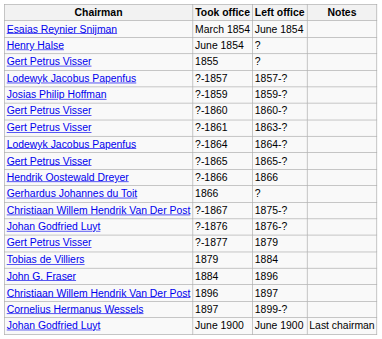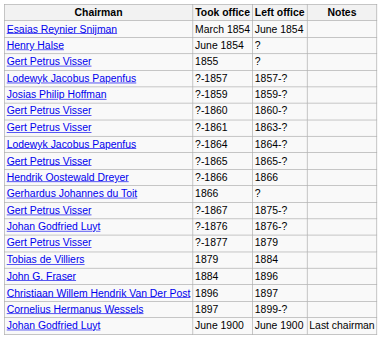 <table class="wikitable">
 <tr>
 <th>Chairman</th>
 <th>Took office</th>
 <th>Left office</th>
 <th>Notes</th>
 </tr>
 <tr>
 <td><a href='#'>Esaias Reynier Snijman</a></td>
 <td>March 1854</td>
 <td>June 1854</td>
 <td></td>
 </tr>
 <tr>
 <td><a href='#'>Henry Halse</a></td>
 <td>June 1854</td>
 <td>?</td>
 <td></td>
 </tr>
 <tr>
 <td><a href='#'>Gert Petrus Visser</a></td>
 <td>1855</td>
 <td>?</td>
 <td></td>
 </tr>
 <tr>
 <td><a href='#'>Lodewyk Jacobus Papenfus</a></td>
 <td>?-1857</td>
 <td>1857-?</td>
 <td></td>
 </tr>
 <tr>
 <td><a href='#'>Josias Philip Hoffman</a></td>
 <td>?-1859</td>
 <td>1859-?</td>
 <td></td>
 </tr>
 <tr>
 <td><a href='#'>Gert Petrus Visser</a></td>
 <td>?-1860</td>
 <td>1860-?</td>
 <td></td>
 </tr>
 <tr>
 <td><a href='#'>Gert Petrus Visser</a></td>
 <td>?-1861</td>
 <td>1863-?</td>
 <td></td>
 </tr>
 <tr>
 <td><a href='#'>Lodewyk Jacobus Papenfus</a></td>
 <td>?-1864</td>
 <td>1864-?</td>
 <td></td>
 </tr>
 <tr>
 <td><a href='#'>Gert Petrus Visser</a></td>
 <td>?-1865</td>
 <td>1865-?</td>
 <td></td>
 </tr>
 <tr>
 <td><a href='#'>Hendrik Oostewald Dreyer</a></td>
 <td>?-1866</td>
 <td>1866</td>
 <td></td>
 </tr>
 <tr>
 <td><a href='#'>Gerhardus Johannes du Toit</a></td>
 <td>1866</td>
 <td>?</td>
 <td></td>
 </tr>
 <tr>
-<td><a href='#'>Christiaan Willem Hendrik Van Der Post</a></td>
+<td><a href='#'>Gert Petrus Visser</a></td>
 <td>?-1867</td>
 <td>1875-?</td>
 <td></td>
 </tr>
 <tr>
 <td><a href='#'>Johan Godfried Luyt</a></td>
 <td>?-1876</td>
 <td>1876-?</td>
 <td></td>
 </tr>
 <tr>
 <td><a href='#'>Gert Petrus Visser</a></td>
 <td>?-1877</td>
 <td>1879</td>
 <td></td>
 </tr>
 <tr>
 <td><a href='#'>Tobias de Villiers</a></td>
 <td>1879</td>
 <td>1884</td>
 <td></td>
 </tr>
 <tr>
 <td><a href='#'>John G. Fraser</a></td>
 <td>1884</td>
 <td>1896</td>
 <td></td>
 </tr>
 <tr>
 <td><a href='#'>Christiaan Willem Hendrik Van Der Post</a></td>
 <td>1896</td>
 <td>1897</td>
 <td></td>
 </tr>
 <tr>
 <td><a href='#'>Cornelius Hermanus Wessels</a></td>
 <td>1897</td>
 <td>1899-?</td>
 <td></td>
 </tr>
 <tr>
 <td><a href='#'>Johan Godfried Luyt</a></td>
 <td>June 1900</td>
 <td>June 1900</td>
 <td>Last chairman</td>
 </tr>
 </table>
